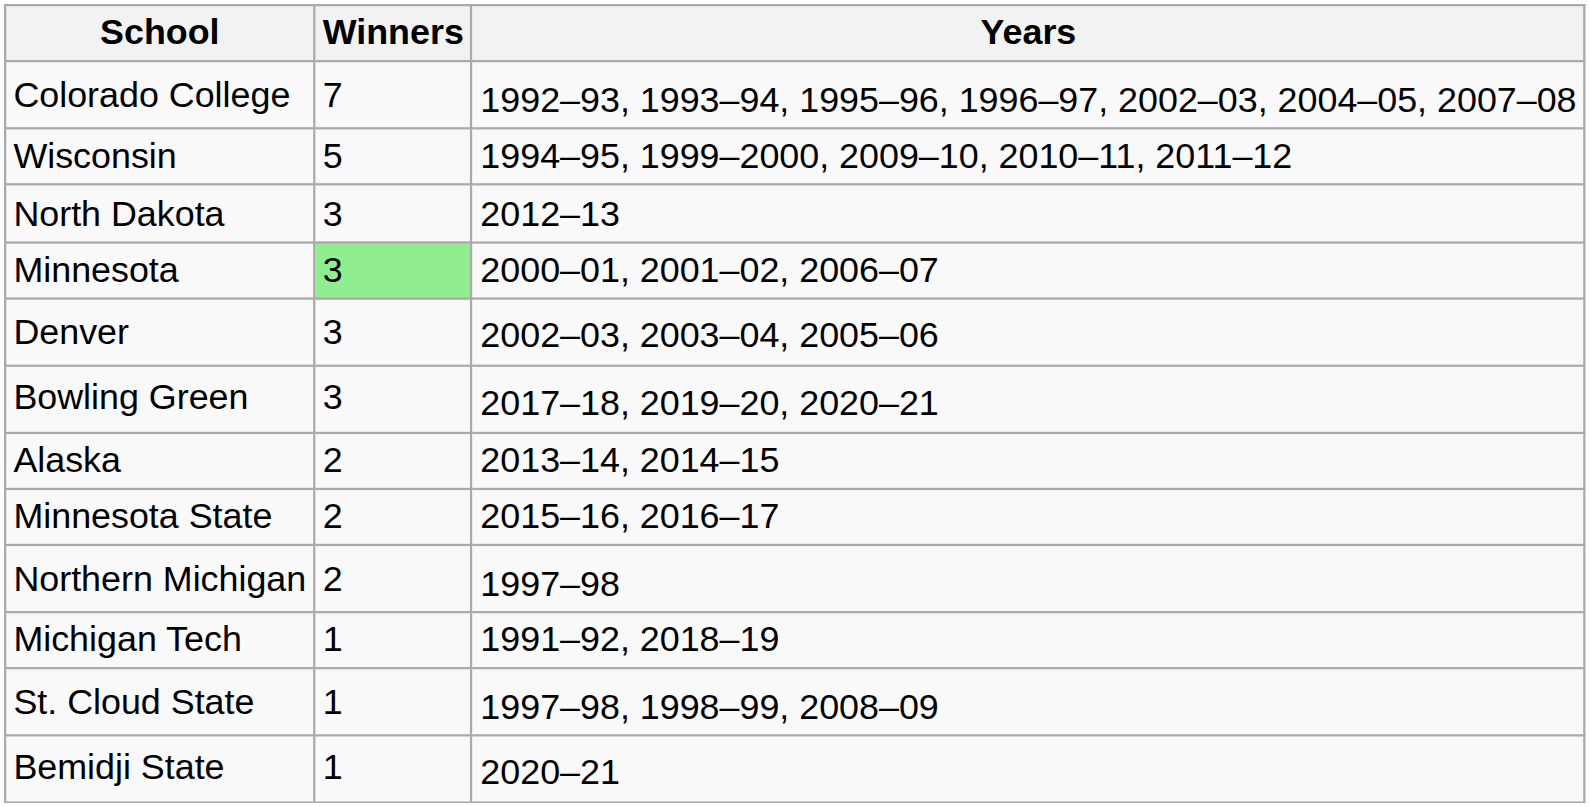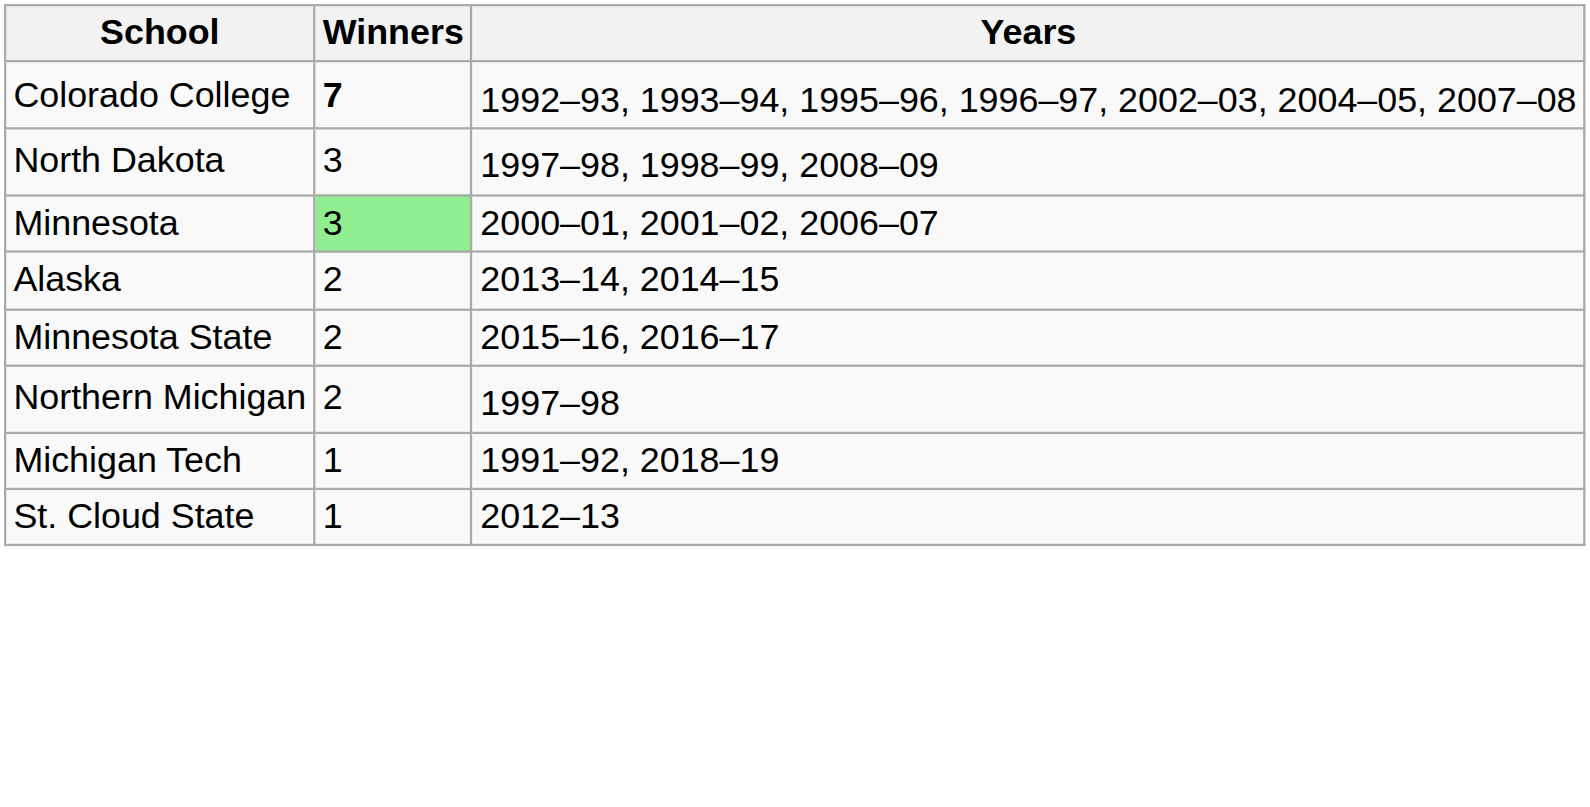 <table class="sortable wikitable">
 <tr>
 <th>School</th>
 <th>Winners</th>
 <th>Years</th>
 </tr>
 <tr>
 <td>Colorado College</td>
-<td>7</td>
+<td><strong>7</strong></td>
 <td>1992–93, 1993–94, 1995–96, 1996–97, 2002–03<sup></sup>, 2004–05, 2007–08</td>
-</tr>
-<tr>
-<td>Wisconsin</td>
-<td>5</td>
-<td>1994–95, 1999–2000, 2009–10, 2010–11, 2011–12</td>
 </tr>
 <tr>
 <td>North Dakota</td>
 <td>3</td>
-<td>2012–13</td>
+<td>1997–98<sup></sup>, 1998–99, 2008–09</td>
 </tr>
 <tr>
 <td>Minnesota</td>
 <td style="background: lightgreen;">3</td>
 <td>2000–01, 2001–02, 2006–07</td>
-</tr>
-<tr>
-<td>Denver</td>
-<td>3</td>
-<td>2002–03<sup></sup>, 2003–04, 2005–06</td>
-</tr>
-<tr>
-<td>Bowling Green</td>
-<td>3</td>
-<td>2017–18, 2019–20, 2020–21<sup></sup></td>
 </tr>
 <tr>
 <td>Alaska</td>
 <td>2</td>
 <td>2013–14, 2014–15</td>
 </tr>
 <tr>
 <td>Minnesota State</td>
 <td>2</td>
 <td>2015–16, 2016–17</td>
 </tr>
 <tr>
 <td>Northern Michigan</td>
 <td>2</td>
 <td>1997–98<sup></sup></td>
 </tr>
 <tr>
 <td>Michigan Tech</td>
 <td>1</td>
 <td>1991–92, 2018–19</td>
 </tr>
 <tr>
 <td>St. Cloud State</td>
 <td>1</td>
-<td>1997–98<sup></sup>, 1998–99, 2008–09</td>
-</tr>
-<tr>
-<td>Bemidji State</td>
-<td>1</td>
-<td>2020–21<sup></sup></td>
+<td>2012–13</td>
 </tr>
 </table>
